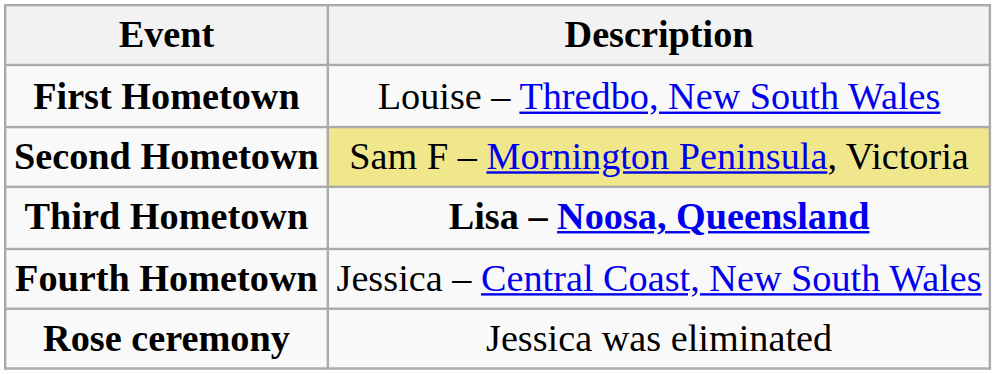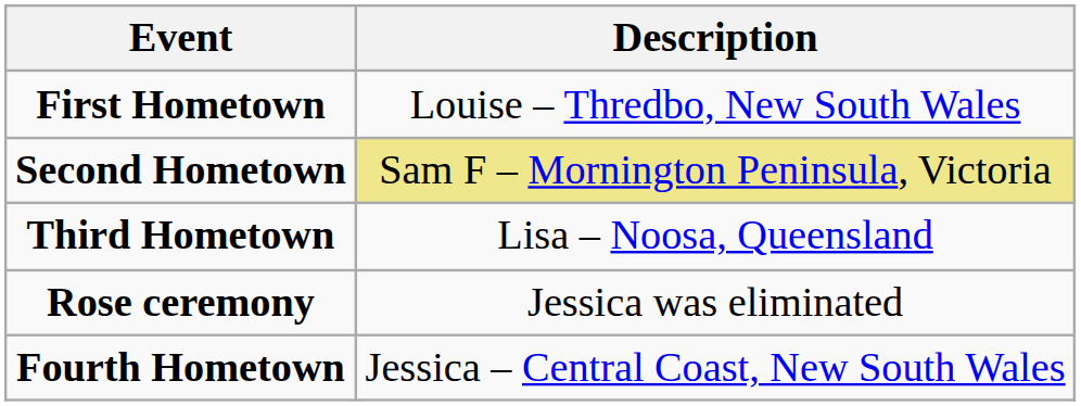 <table class="wikitable sortable" style="text-align:center;">
 <tr>
 <th>Event</th>
 <th>Description</th>
 </tr>
 <tr>
 <td><strong>First Hometown</strong></td>
 <td>Louise –  <a href='#'>Thredbo, New South Wales</a></td>
 </tr>
 <tr>
 <td><strong>Second Hometown</strong></td>
 <td style="background: khaki;">Sam F – <a href='#'>Mornington Peninsula</a>, Victoria</td>
 </tr>
 <tr>
 <td><strong>Third Hometown</strong></td>
-<td><strong>Lisa – <a href='#'>Noosa, Queensland</a></strong></td>
+<td>Lisa – <a href='#'>Noosa, Queensland</a></td>
+</tr>
+<tr>
+<td><strong>Rose ceremony</strong></td>
+<td>Jessica was eliminated</td>
 </tr>
 <tr>
 <td><strong>Fourth Hometown</strong></td>
 <td>Jessica – <a href='#'>Central Coast, New South Wales</a></td>
 </tr>
-<tr>
-<td><strong>Rose ceremony</strong></td>
-<td>Jessica was eliminated</td>
-</tr>
 </table>
